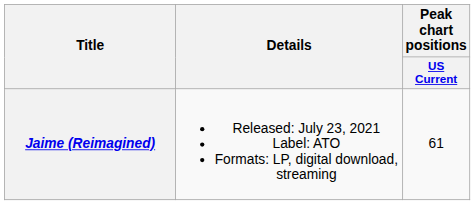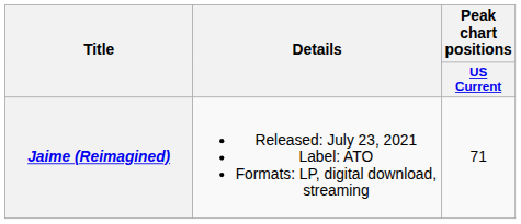 <table class="wikitable plainrowheaders" style="text-align:center">
 <tr>
 <th scope="col" rowspan="2" style="width:12em;">Title</th>
 <th scope="col" rowspan="2" style="width:16em;">Details</th>
 <th scope="col" colspan="1">Peak chart positions</th>
 </tr>
 <tr>
 <th scope="col" style="width:3em;font-size:85%;"><a href='#'>US<br>Current</a><br></th>
 </tr>
 <tr>
 <th scope="row"><em><a href='#'>Jaime (Reimagined)</a></em></th>
 <td><br><ul><li>Released: July 23, 2021</li><li>Label: ATO</li><li>Formats: LP, digital download, streaming</li></ul></td>
-<td>61</td>
+<td>71</td>
 </tr>
 </table>
